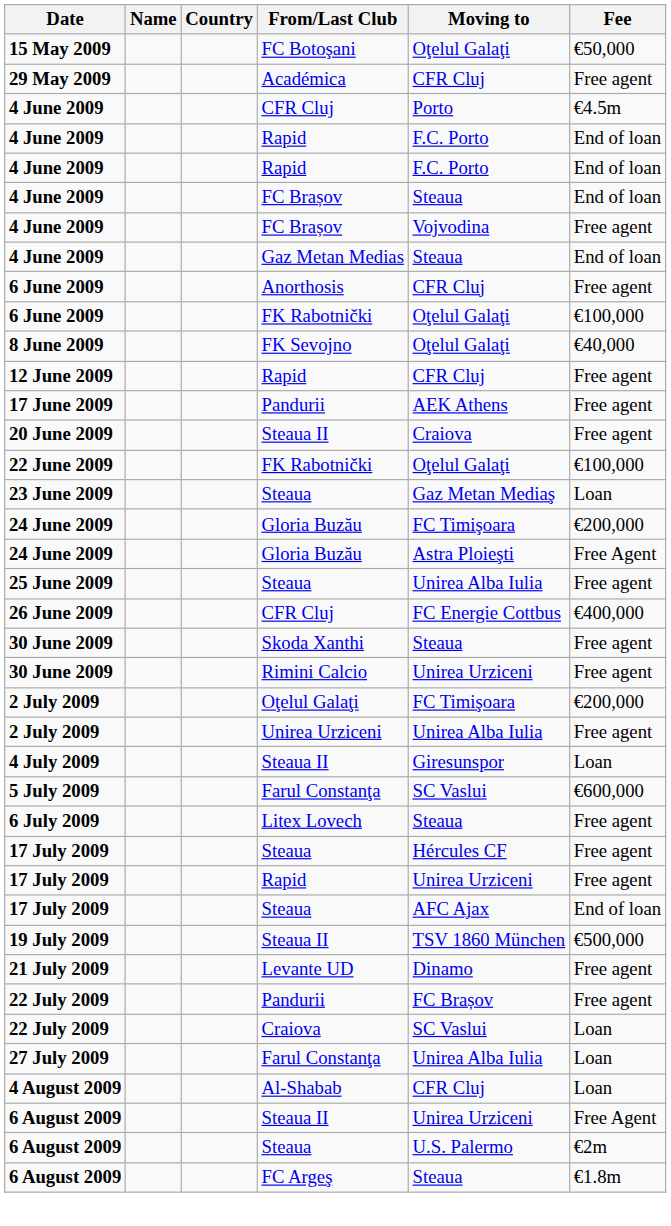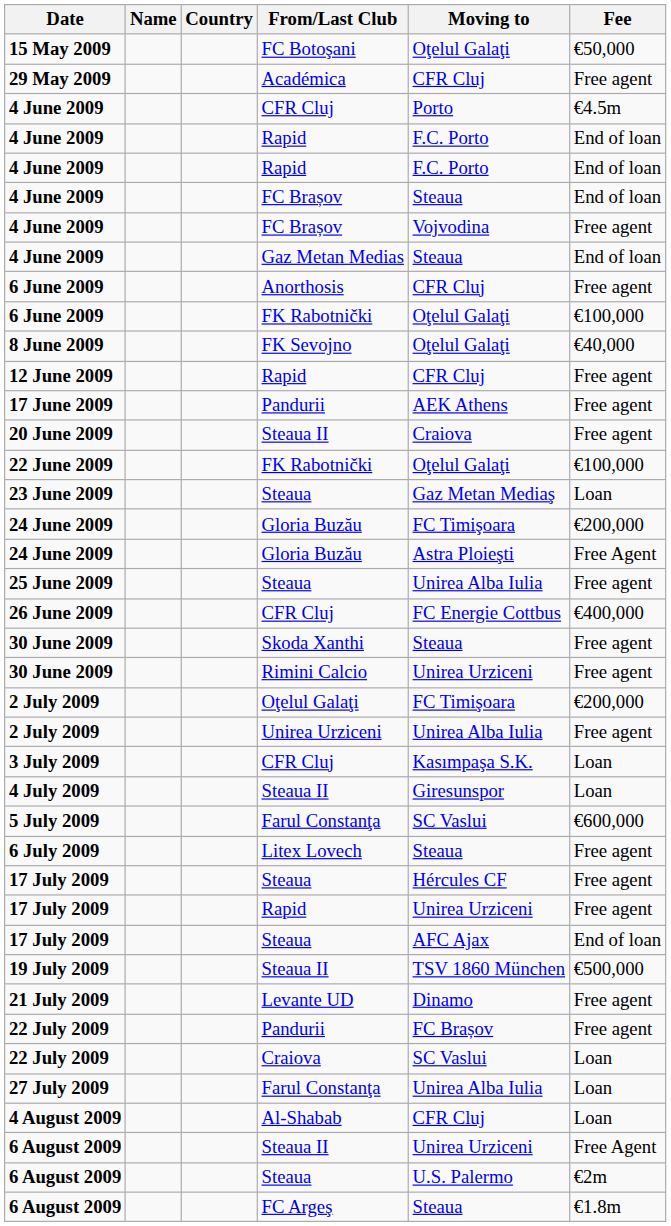 <table class="wikitable sortable">
 <tr>
 <th>Date</th>
 <th>Name</th>
 <th>Country</th>
 <th>From/Last Club</th>
 <th>Moving to</th>
 <th>Fee</th>
 </tr>
 <tr>
 <td><strong>15 May 2009</strong></td>
 <td></td>
 <td></td>
 <td><a href='#'>FC Botoşani</a></td>
 <td><a href='#'>Oţelul Galaţi</a></td>
 <td>€50,000</td>
 </tr>
 <tr>
 <td><strong>29 May 2009</strong></td>
 <td></td>
 <td></td>
 <td><a href='#'>Académica</a></td>
 <td><a href='#'>CFR Cluj</a></td>
 <td>Free agent</td>
 </tr>
 <tr>
 <td><strong>4 June 2009</strong></td>
 <td></td>
 <td></td>
 <td><a href='#'>CFR Cluj</a></td>
 <td><a href='#'>Porto</a></td>
 <td>€4.5m</td>
 </tr>
 <tr>
 <td><strong>4 June 2009</strong></td>
 <td></td>
 <td></td>
 <td><a href='#'>Rapid</a></td>
 <td><a href='#'>F.C. Porto</a></td>
 <td>End of loan</td>
 </tr>
 <tr>
 <td><strong>4 June 2009</strong></td>
 <td></td>
 <td></td>
 <td><a href='#'>Rapid</a></td>
 <td><a href='#'>F.C. Porto</a></td>
 <td>End of loan</td>
 </tr>
 <tr>
 <td><strong>4 June 2009</strong></td>
 <td></td>
 <td></td>
 <td><a href='#'>FC Brașov</a></td>
 <td><a href='#'>Steaua</a></td>
 <td>End of loan</td>
 </tr>
 <tr>
 <td><strong>4 June 2009</strong></td>
 <td></td>
 <td></td>
 <td><a href='#'>FC Brașov</a></td>
 <td><a href='#'>Vojvodina</a></td>
 <td>Free agent</td>
 </tr>
 <tr>
 <td><strong>4 June 2009</strong></td>
 <td></td>
 <td></td>
 <td><a href='#'>Gaz Metan Medias</a></td>
 <td><a href='#'>Steaua</a></td>
 <td>End of loan</td>
 </tr>
 <tr>
 <td><strong>6 June 2009</strong></td>
 <td></td>
 <td></td>
 <td><a href='#'>Anorthosis</a></td>
 <td><a href='#'>CFR Cluj</a></td>
 <td>Free agent</td>
 </tr>
 <tr>
 <td><strong>6 June 2009</strong></td>
 <td></td>
 <td></td>
 <td><a href='#'>FK Rabotnički</a></td>
 <td><a href='#'>Oţelul Galaţi</a></td>
 <td>€100,000</td>
 </tr>
 <tr>
 <td><strong>8 June 2009</strong></td>
 <td></td>
 <td></td>
 <td><a href='#'>FK Sevojno</a></td>
 <td><a href='#'>Oţelul Galaţi</a></td>
 <td>€40,000</td>
 </tr>
 <tr>
 <td><strong>12 June 2009</strong></td>
 <td></td>
 <td></td>
 <td><a href='#'>Rapid</a></td>
 <td><a href='#'>CFR Cluj</a></td>
 <td>Free agent</td>
 </tr>
 <tr>
 <td><strong>17 June 2009</strong></td>
 <td></td>
 <td></td>
 <td><a href='#'>Pandurii</a></td>
 <td><a href='#'>AEK Athens</a></td>
 <td>Free agent</td>
 </tr>
 <tr>
 <td><strong>20 June 2009</strong></td>
 <td></td>
 <td></td>
 <td><a href='#'>Steaua II</a></td>
 <td><a href='#'>Craiova</a></td>
 <td>Free agent</td>
 </tr>
 <tr>
 <td><strong>22 June 2009</strong></td>
 <td></td>
 <td></td>
 <td><a href='#'>FK Rabotnički</a></td>
 <td><a href='#'>Oţelul Galaţi</a></td>
 <td>€100,000</td>
 </tr>
 <tr>
 <td><strong>23 June 2009</strong></td>
 <td></td>
 <td></td>
 <td><a href='#'>Steaua</a></td>
 <td><a href='#'>Gaz Metan Mediaş</a></td>
 <td>Loan</td>
 </tr>
 <tr>
 <td><strong>24 June 2009</strong></td>
 <td></td>
 <td></td>
 <td><a href='#'>Gloria Buzău</a></td>
 <td><a href='#'>FC Timişoara</a></td>
 <td>€200,000</td>
 </tr>
 <tr>
 <td><strong>24 June 2009</strong></td>
 <td></td>
 <td></td>
 <td><a href='#'>Gloria Buzău</a></td>
 <td><a href='#'>Astra Ploieşti</a></td>
 <td>Free Agent</td>
 </tr>
 <tr>
 <td><strong>25 June 2009</strong></td>
 <td></td>
 <td></td>
 <td><a href='#'>Steaua</a></td>
 <td><a href='#'>Unirea Alba Iulia</a></td>
 <td>Free agent</td>
 </tr>
 <tr>
 <td><strong>26 June 2009</strong></td>
 <td></td>
 <td></td>
 <td><a href='#'>CFR Cluj</a></td>
 <td><a href='#'>FC Energie Cottbus</a></td>
 <td>€400,000</td>
 </tr>
 <tr>
 <td><strong>30 June 2009</strong></td>
 <td></td>
 <td></td>
 <td><a href='#'>Skoda Xanthi</a></td>
 <td><a href='#'>Steaua</a></td>
 <td>Free agent</td>
 </tr>
 <tr>
 <td><strong>30 June 2009</strong></td>
 <td></td>
 <td></td>
 <td><a href='#'>Rimini Calcio</a></td>
 <td><a href='#'>Unirea Urziceni</a></td>
 <td>Free agent</td>
 </tr>
 <tr>
 <td><strong>2 July 2009</strong></td>
 <td></td>
 <td></td>
 <td><a href='#'>Oţelul Galaţi</a></td>
 <td><a href='#'>FC Timişoara</a></td>
 <td>€200,000</td>
 </tr>
 <tr>
 <td><strong>2 July 2009</strong></td>
 <td></td>
 <td></td>
 <td><a href='#'>Unirea Urziceni</a></td>
 <td><a href='#'>Unirea Alba Iulia</a></td>
 <td>Free agent</td>
 </tr>
 <tr>
+<td><strong>3 July 2009</strong></td>
+<td></td>
+<td></td>
+<td><a href='#'>CFR Cluj</a></td>
+<td><a href='#'>Kasımpaşa S.K.</a></td>
+<td>Loan</td>
+</tr>
+<tr>
 <td><strong>4 July 2009</strong></td>
 <td></td>
 <td></td>
 <td><a href='#'>Steaua II</a></td>
 <td><a href='#'>Giresunspor</a></td>
 <td>Loan</td>
 </tr>
 <tr>
 <td><strong>5 July 2009</strong></td>
 <td></td>
 <td></td>
 <td><a href='#'>Farul Constanţa</a></td>
 <td><a href='#'>SC Vaslui</a></td>
 <td>€600,000</td>
 </tr>
 <tr>
 <td><strong>6 July 2009</strong></td>
 <td></td>
 <td></td>
 <td><a href='#'>Litex Lovech</a></td>
 <td><a href='#'>Steaua</a></td>
 <td>Free agent</td>
 </tr>
 <tr>
 <td><strong>17 July 2009</strong></td>
 <td></td>
 <td></td>
 <td><a href='#'>Steaua</a></td>
 <td><a href='#'>Hércules CF</a></td>
 <td>Free agent</td>
 </tr>
 <tr>
 <td><strong>17 July 2009</strong></td>
 <td></td>
 <td></td>
 <td><a href='#'>Rapid</a></td>
 <td><a href='#'>Unirea Urziceni</a></td>
 <td>Free agent</td>
 </tr>
 <tr>
 <td><strong>17 July 2009</strong></td>
 <td></td>
 <td></td>
 <td><a href='#'>Steaua</a></td>
 <td><a href='#'>AFC Ajax</a></td>
 <td>End of loan</td>
 </tr>
 <tr>
 <td><strong>19 July 2009</strong></td>
 <td></td>
 <td></td>
 <td><a href='#'>Steaua II</a></td>
 <td><a href='#'>TSV 1860 München</a></td>
 <td>€500,000</td>
 </tr>
 <tr>
 <td><strong>21 July 2009</strong></td>
 <td></td>
 <td></td>
 <td><a href='#'>Levante UD</a></td>
 <td><a href='#'>Dinamo</a></td>
 <td>Free agent</td>
 </tr>
 <tr>
 <td><strong>22 July 2009</strong></td>
 <td></td>
 <td></td>
 <td><a href='#'>Pandurii</a></td>
 <td><a href='#'>FC Brașov</a></td>
 <td>Free agent</td>
 </tr>
 <tr>
 <td><strong>22 July 2009</strong></td>
 <td></td>
 <td></td>
 <td><a href='#'>Craiova</a></td>
 <td><a href='#'>SC Vaslui</a></td>
 <td>Loan</td>
 </tr>
 <tr>
 <td><strong>27 July 2009</strong></td>
 <td></td>
 <td></td>
 <td><a href='#'>Farul Constanţa</a></td>
 <td><a href='#'>Unirea Alba Iulia</a></td>
 <td>Loan</td>
 </tr>
 <tr>
 <td><strong>4 August 2009</strong></td>
 <td></td>
 <td></td>
 <td><a href='#'>Al-Shabab</a></td>
 <td><a href='#'>CFR Cluj</a></td>
 <td>Loan</td>
 </tr>
 <tr>
 <td><strong>6 August 2009</strong></td>
 <td></td>
 <td></td>
 <td><a href='#'>Steaua II</a></td>
 <td><a href='#'>Unirea Urziceni</a></td>
 <td>Free Agent</td>
 </tr>
 <tr>
 <td><strong>6 August 2009</strong></td>
 <td></td>
 <td></td>
 <td><a href='#'>Steaua</a></td>
 <td><a href='#'>U.S. Palermo</a></td>
 <td>€2m</td>
 </tr>
 <tr>
 <td><strong>6 August 2009</strong></td>
 <td></td>
 <td></td>
 <td><a href='#'>FC Argeş</a></td>
 <td><a href='#'>Steaua</a></td>
 <td>€1.8m</td>
 </tr>
 </table>
